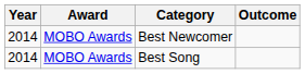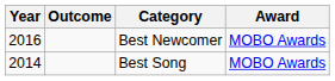 <table class="wikitable">
 <tr>
 <th>Year</th>
+<th>Outcome</th>
+<th>Category</th>
 <th>Award</th>
-<th>Category</th>
-<th>Outcome</th>
+</tr>
+<tr>
+<td>2016</td>
+<td></td>
+<td>Best Newcomer</td>
+<td><a href='#'>MOBO Awards</a></td>
 </tr>
 <tr>
 <td>2014</td>
+<td></td>
+<td>Best Song</td>
 <td><a href='#'>MOBO Awards</a></td>
-<td>Best Newcomer</td>
-<td></td>
-</tr>
-<tr>
-<td>2014</td>
-<td><a href='#'>MOBO Awards</a></td>
-<td>Best Song</td>
-<td></td>
 </tr>
 </table>
